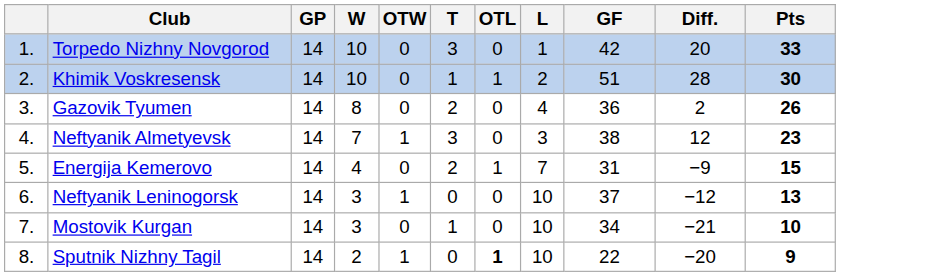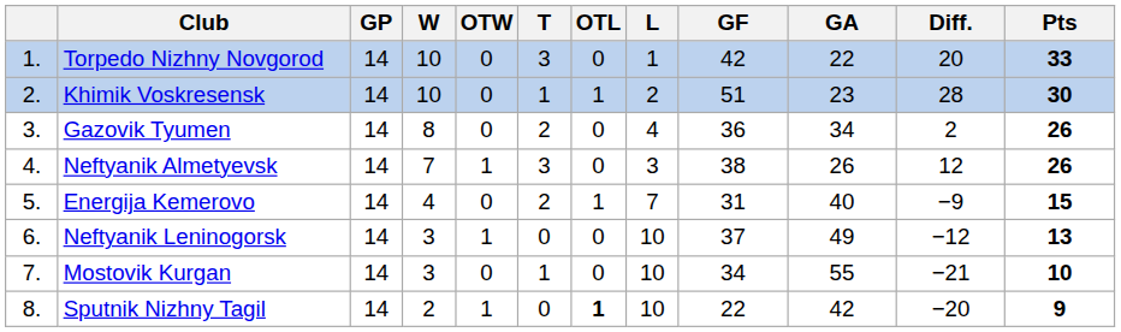 <table class="wikitable">
 <tr>
 <th width="30"></th>
 <th width="200">Club</th>
 <th width="30">GP</th>
 <th width="30">W</th>
 <th width="30">OTW</th>
 <th width="30">T</th>
 <th width="30">OTL</th>
 <th width="30">L</th>
 <th width="70">GF</th>
+<th width="70">GA</th>
 <th width="70">Diff.</th>
 <th width="70">Pts</th>
 </tr>
 <tr bgcolor="#BCD2EE" align="center">
 <td>1.</td>
 <td align="left"><a href='#'>Torpedo Nizhny Novgorod</a></td>
 <td>14</td>
 <td>10</td>
 <td>0</td>
 <td>3</td>
 <td>0</td>
 <td>1</td>
 <td>42</td>
+<td>22</td>
 <td>20</td>
 <td><strong>33</strong></td>
 </tr>
 <tr bgcolor="#BCD2EE" align="center">
 <td>2.</td>
 <td align="left"><a href='#'>Khimik Voskresensk</a></td>
 <td>14</td>
 <td>10</td>
 <td>0</td>
 <td>1</td>
 <td>1</td>
 <td>2</td>
 <td>51</td>
+<td>23</td>
 <td>28</td>
 <td><strong>30</strong></td>
 </tr>
 <tr bgcolor="#FFFFFF" align="center">
 <td>3.</td>
 <td align="left"><a href='#'>Gazovik Tyumen</a></td>
 <td>14</td>
 <td>8</td>
 <td>0</td>
 <td>2</td>
 <td>0</td>
 <td>4</td>
 <td>36</td>
+<td>34</td>
 <td>2</td>
 <td><strong>26</strong></td>
 </tr>
 <tr bgcolor="#FFFFFF" align="center">
 <td>4.</td>
 <td align="left"><a href='#'>Neftyanik Almetyevsk</a></td>
 <td>14</td>
 <td>7</td>
 <td>1</td>
 <td>3</td>
 <td>0</td>
 <td>3</td>
 <td>38</td>
+<td>26</td>
 <td>12</td>
-<td><strong>23</strong></td>
+<td><strong>26</strong></td>
 </tr>
 <tr bgcolor="#FFFFFF" align="center">
 <td>5.</td>
 <td align="left"><a href='#'>Energija Kemerovo</a></td>
 <td>14</td>
 <td>4</td>
 <td>0</td>
 <td>2</td>
 <td>1</td>
 <td>7</td>
 <td>31</td>
+<td>40</td>
 <td>−9</td>
 <td><strong>15</strong></td>
 </tr>
 <tr bgcolor="#FFFFFF" align="center">
 <td>6.</td>
 <td align="left"><a href='#'>Neftyanik Leninogorsk</a></td>
 <td>14</td>
 <td>3</td>
 <td>1</td>
 <td>0</td>
 <td>0</td>
 <td>10</td>
 <td>37</td>
+<td>49</td>
 <td>−12</td>
 <td><strong>13</strong></td>
 </tr>
 <tr bgcolor="#FFFFFF" align="center">
 <td>7.</td>
 <td align="left"><a href='#'>Mostovik Kurgan</a></td>
 <td>14</td>
 <td>3</td>
 <td>0</td>
 <td>1</td>
 <td>0</td>
 <td>10</td>
 <td>34</td>
+<td>55</td>
 <td>−21</td>
 <td><strong>10</strong></td>
 </tr>
 <tr bgcolor="#FFFFFF" align="center">
 <td>8.</td>
 <td align="left"><a href='#'>Sputnik Nizhny Tagil</a></td>
 <td>14</td>
 <td>2</td>
 <td>1</td>
 <td>0</td>
 <td><strong>1</strong></td>
 <td>10</td>
 <td>22</td>
+<td>42</td>
 <td>−20</td>
 <td><strong>9</strong></td>
 </tr>
 </table>
